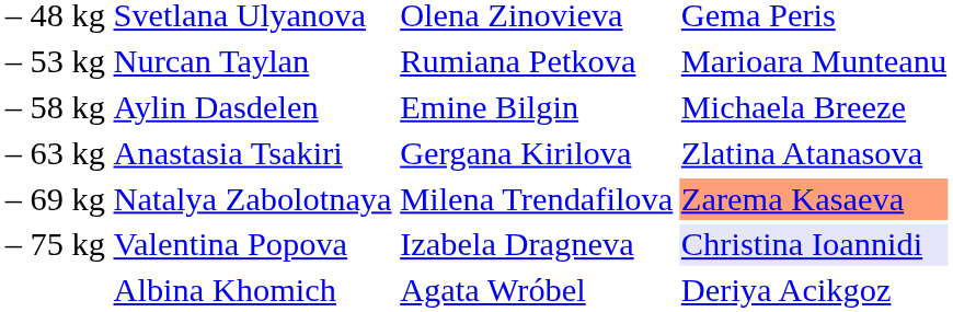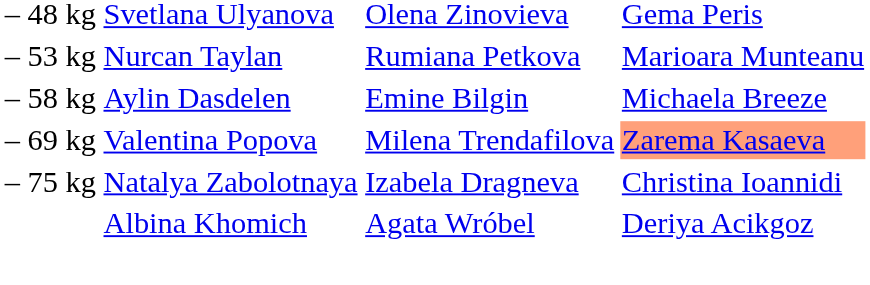 <table>
 <tr>
 <td>– 48 kg<br></td>
 <td> <a href='#'>Svetlana Ulyanova</a></td>
 <td> <a href='#'>Olena Zinovieva</a></td>
 <td> <a href='#'>Gema Peris</a></td>
 </tr>
 <tr>
 <td>– 53 kg<br></td>
 <td> <a href='#'>Nurcan Taylan</a></td>
 <td> <a href='#'>Rumiana Petkova</a></td>
 <td> <a href='#'>Marioara Munteanu</a></td>
 </tr>
 <tr>
 <td>– 58 kg<br></td>
 <td> <a href='#'>Aylin Dasdelen</a></td>
 <td> <a href='#'>Emine Bilgin</a></td>
 <td> <a href='#'>Michaela Breeze</a></td>
 </tr>
 <tr>
-<td>– 63 kg<br></td>
-<td> <a href='#'>Anastasia Tsakiri</a></td>
-<td> <a href='#'>Gergana Kirilova</a></td>
-<td> <a href='#'>Zlatina Atanasova</a></td>
-</tr>
-<tr>
 <td>– 69 kg<br></td>
-<td> <a href='#'>Natalya Zabolotnaya</a></td>
+<td> <a href='#'>Valentina Popova</a></td>
 <td> <a href='#'>Milena Trendafilova</a></td>
 <td style="background: lightsalmon;"> <a href='#'>Zarema Kasaeva</a></td>
 </tr>
 <tr>
 <td>– 75 kg<br></td>
-<td> <a href='#'>Valentina Popova</a></td>
+<td> <a href='#'>Natalya Zabolotnaya</a></td>
 <td> <a href='#'>Izabela Dragneva</a></td>
-<td style="background: lavender;"> <a href='#'>Christina Ioannidi</a></td>
+<td> <a href='#'>Christina Ioannidi</a></td>
 </tr>
 <tr>
 <td><br></td>
 <td> <a href='#'>Albina Khomich</a></td>
 <td> <a href='#'>Agata Wróbel</a></td>
 <td> <a href='#'>Deriya Acikgoz</a></td>
 </tr>
 </table>
